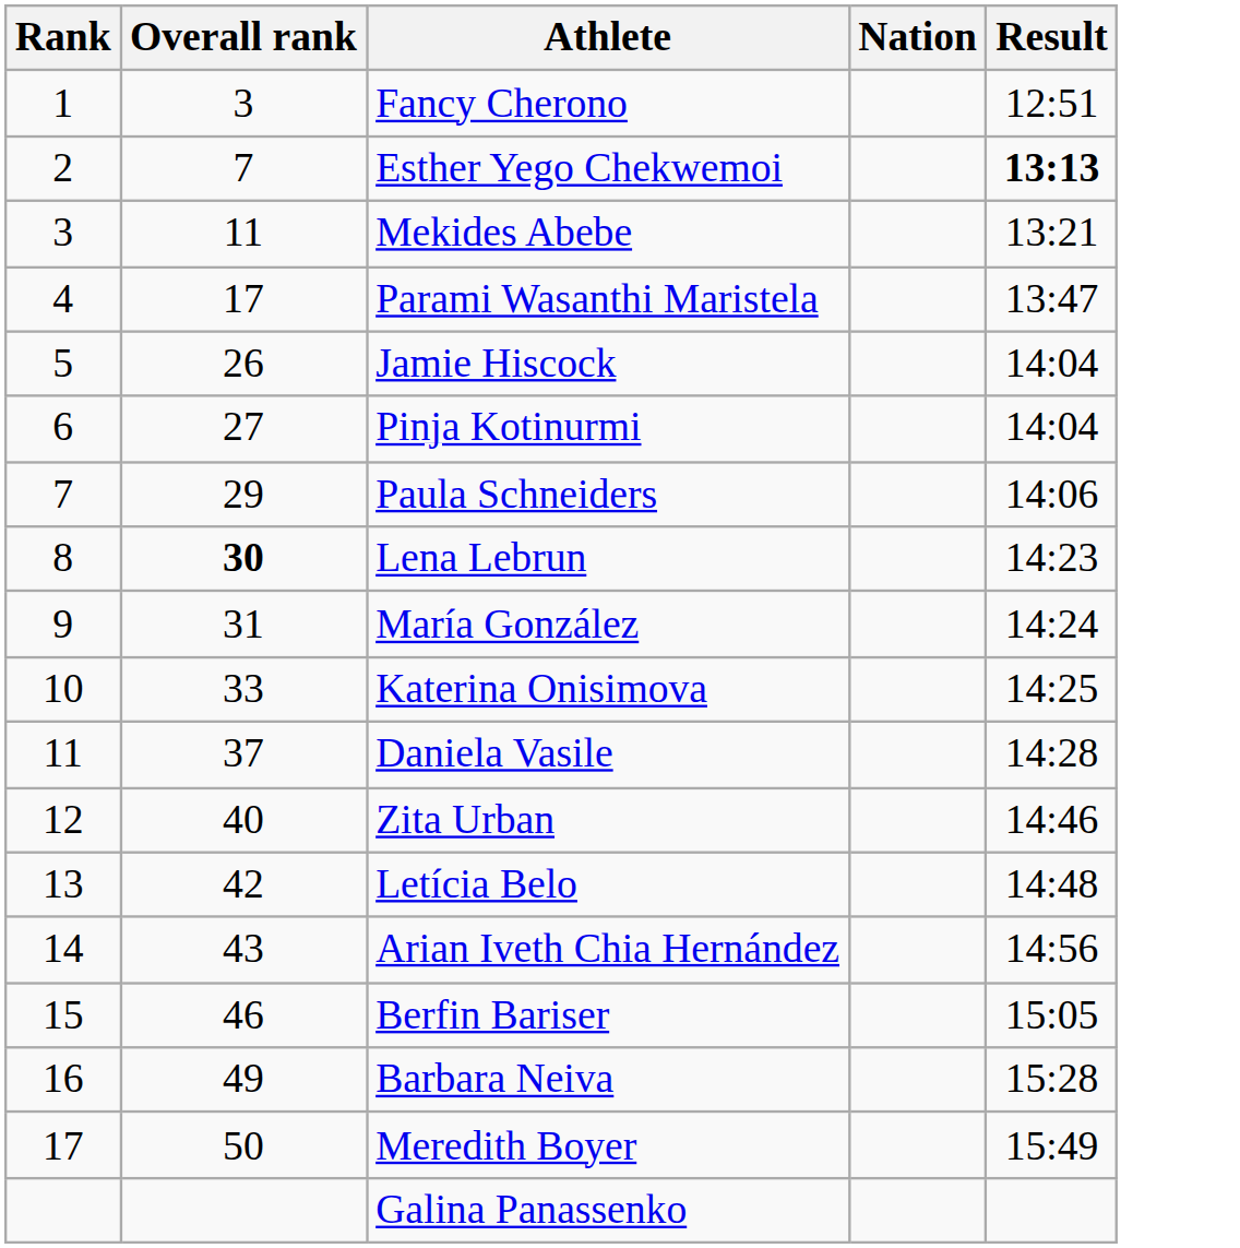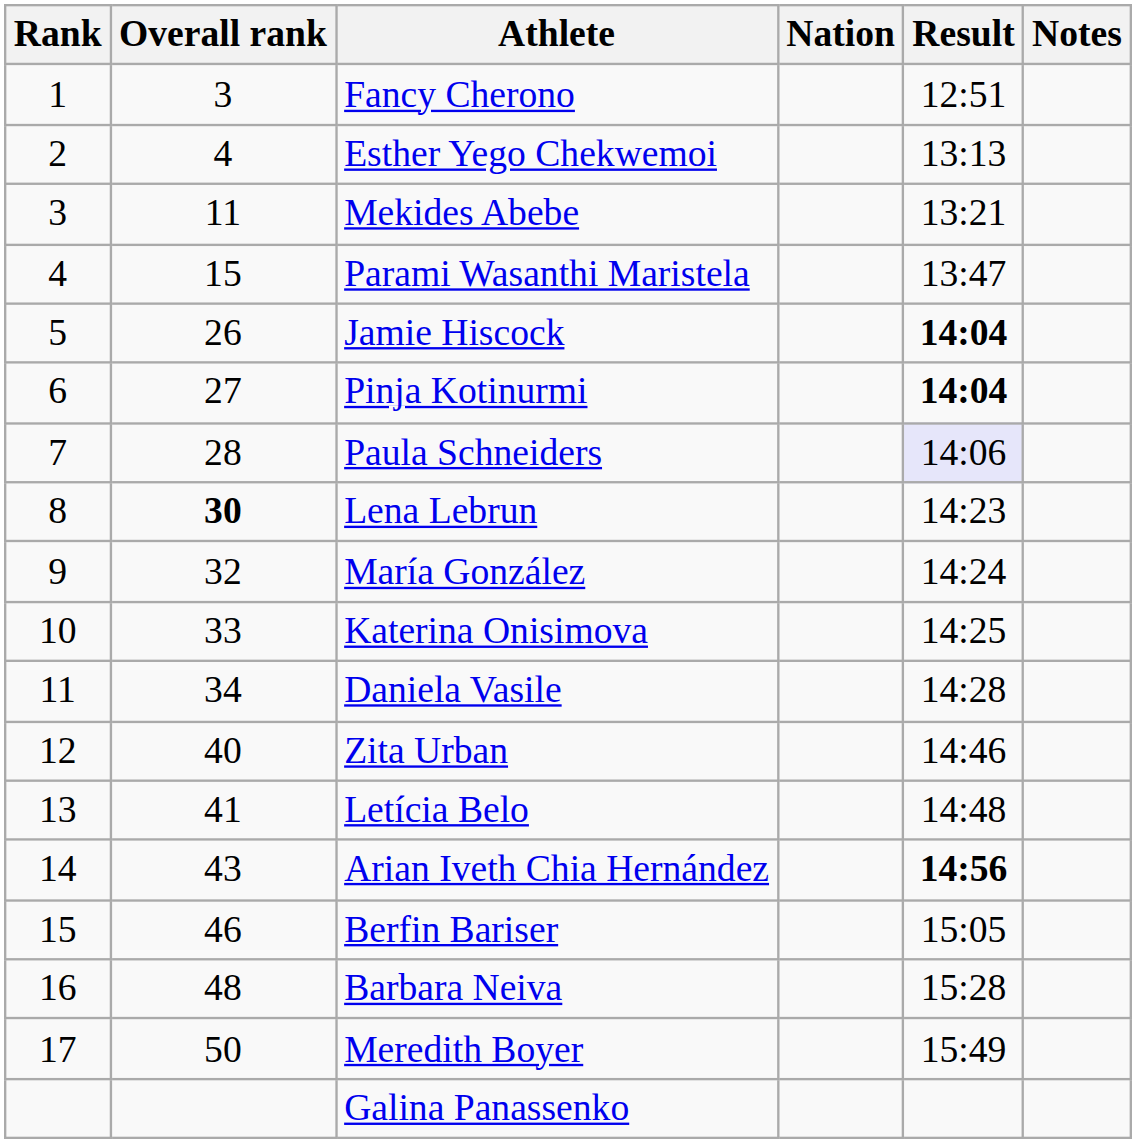 <table class="wikitable sortable" style="text-align:center">
 <tr>
 <th>Rank</th>
 <th>Overall rank</th>
 <th>Athlete</th>
 <th>Nation</th>
 <th>Result</th>
+<th>Notes</th>
 </tr>
 <tr>
 <td>1</td>
 <td>3</td>
 <td align=left><a href='#'>Fancy Cherono</a></td>
 <td align=left></td>
 <td>12:51</td>
+<td></td>
 </tr>
 <tr>
 <td>2</td>
-<td>7</td>
+<td>4</td>
 <td align=left><a href='#'>Esther Yego Chekwemoi</a></td>
 <td align=left></td>
-<td><strong>13:13</strong></td>
+<td>13:13</td>
+<td></td>
 </tr>
 <tr>
 <td>3</td>
 <td>11</td>
 <td align=left><a href='#'>Mekides Abebe</a></td>
 <td align=left></td>
 <td>13:21</td>
+<td></td>
 </tr>
 <tr>
 <td>4</td>
-<td>17</td>
+<td>15</td>
 <td align=left><a href='#'>Parami Wasanthi Maristela</a></td>
 <td align=left></td>
 <td>13:47</td>
+<td></td>
 </tr>
 <tr>
 <td>5</td>
 <td>26</td>
 <td align=left><a href='#'>Jamie Hiscock</a></td>
 <td align=left></td>
-<td>14:04</td>
+<td><strong>14:04</strong></td>
+<td></td>
 </tr>
 <tr>
 <td>6</td>
 <td>27</td>
 <td align=left><a href='#'>Pinja Kotinurmi</a></td>
 <td align=left></td>
-<td>14:04</td>
+<td><strong>14:04</strong></td>
+<td></td>
 </tr>
 <tr>
 <td>7</td>
-<td>29</td>
+<td>28</td>
 <td align=left><a href='#'>Paula Schneiders</a></td>
 <td align=left></td>
-<td>14:06</td>
+<td style="background: lavender;">14:06</td>
+<td></td>
 </tr>
 <tr>
 <td>8</td>
 <td><strong>30</strong></td>
 <td align=left><a href='#'>Lena Lebrun</a></td>
 <td align=left></td>
 <td>14:23</td>
+<td></td>
 </tr>
 <tr>
 <td>9</td>
-<td>31</td>
+<td>32</td>
 <td align=left><a href='#'>María González</a></td>
 <td align=left></td>
 <td>14:24</td>
+<td></td>
 </tr>
 <tr>
 <td>10</td>
 <td>33</td>
 <td align=left><a href='#'>Katerina Onisimova</a></td>
 <td align=left></td>
 <td>14:25</td>
+<td></td>
 </tr>
 <tr>
 <td>11</td>
-<td>37</td>
+<td>34</td>
 <td align=left><a href='#'>Daniela Vasile</a></td>
 <td align=left></td>
 <td>14:28</td>
+<td></td>
 </tr>
 <tr>
 <td>12</td>
 <td>40</td>
 <td align=left><a href='#'>Zita Urban</a></td>
 <td align=left></td>
 <td>14:46</td>
+<td></td>
 </tr>
 <tr>
 <td>13</td>
-<td>42</td>
+<td>41</td>
 <td align=left><a href='#'>Letícia Belo</a></td>
 <td align=left></td>
 <td>14:48</td>
+<td></td>
 </tr>
 <tr>
 <td>14</td>
 <td>43</td>
 <td align=left><a href='#'>Arian Iveth Chia Hernández</a></td>
 <td align=left></td>
-<td>14:56</td>
+<td><strong>14:56</strong></td>
+<td></td>
 </tr>
 <tr>
 <td>15</td>
 <td>46</td>
 <td align=left><a href='#'>Berfin Bariser</a></td>
 <td align=left></td>
 <td>15:05</td>
+<td></td>
 </tr>
 <tr>
 <td>16</td>
-<td>49</td>
+<td>48</td>
 <td align=left><a href='#'>Barbara Neiva</a></td>
 <td align=left></td>
 <td>15:28</td>
+<td></td>
 </tr>
 <tr>
 <td>17</td>
 <td>50</td>
 <td align=left><a href='#'>Meredith Boyer</a></td>
 <td align=left></td>
 <td>15:49</td>
+<td></td>
 </tr>
 <tr>
 <td></td>
 <td></td>
 <td align=left><a href='#'>Galina Panassenko</a></td>
 <td align=left></td>
 <td></td>
+<td></td>
 </tr>
 </table>
